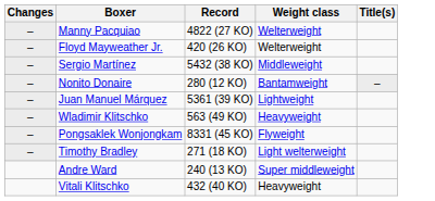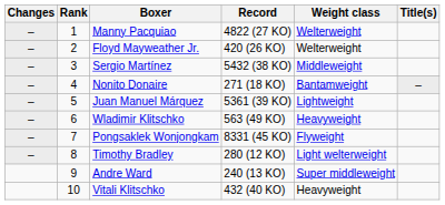 <table class="wikitable ">
 <tr>
 <th>Changes</th>
+<th>Rank</th>
 <th>Boxer</th>
 <th>Record</th>
 <th>Weight class</th>
 <th>Title(s)</th>
 </tr>
 <tr>
 <td align=center bgcolor=#ECECEC>–</td>
+<td align=center>1</td>
 <td><a href='#'>Manny Pacquiao</a></td>
 <td>4822 (27 KO)</td>
 <td><a href='#'>Welterweight</a></td>
 <td></td>
 </tr>
 <tr>
 <td align=center bgcolor=#ECECEC>–</td>
+<td align=center>2</td>
 <td><a href='#'>Floyd Mayweather Jr.</a></td>
 <td>420 (26 KO)</td>
 <td>Welterweight</td>
 <td></td>
 </tr>
 <tr>
 <td align=center bgcolor=#ECECEC>–</td>
+<td align=center>3</td>
 <td><a href='#'>Sergio Martínez</a></td>
 <td>5432 (38 KO)</td>
 <td><a href='#'>Middleweight</a></td>
 <td></td>
 </tr>
 <tr>
 <td align=center bgcolor=#ECECEC>–</td>
+<td align=center>4</td>
 <td><a href='#'>Nonito Donaire</a></td>
-<td>280 (12 KO)</td>
+<td>271 (18 KO)</td>
 <td><a href='#'>Bantamweight</a></td>
 <td align=center bgcolor=#ECECEC data-sort-value="Z">–</td>
 </tr>
 <tr>
 <td align=center bgcolor=#ECECEC>–</td>
+<td align=center>5</td>
 <td><a href='#'>Juan Manuel Márquez</a></td>
 <td>5361 (39 KO)</td>
 <td><a href='#'>Lightweight</a></td>
 <td></td>
 </tr>
 <tr>
 <td align=center bgcolor=#ECECEC>–</td>
+<td align=center>6</td>
 <td><a href='#'>Wladimir Klitschko</a></td>
 <td>563 (49 KO)</td>
 <td><a href='#'>Heavyweight</a></td>
 <td></td>
 </tr>
 <tr>
 <td align=center bgcolor=#ECECEC>–</td>
+<td align=center>7</td>
 <td><a href='#'>Pongsaklek Wonjongkam</a></td>
 <td>8331 (45 KO)</td>
 <td><a href='#'>Flyweight</a></td>
 <td></td>
 </tr>
 <tr>
 <td align=center bgcolor=#ECECEC>–</td>
+<td align=center>8</td>
 <td><a href='#'>Timothy Bradley</a></td>
-<td>271 (18 KO)</td>
+<td>280 (12 KO)</td>
 <td><a href='#'>Light welterweight</a></td>
 <td></td>
 </tr>
 <tr>
 <td align=center></td>
+<td align=center>9</td>
 <td><a href='#'>Andre Ward</a></td>
 <td>240 (13 KO)</td>
 <td><a href='#'>Super middleweight</a></td>
 <td></td>
 </tr>
 <tr>
 <td align=center></td>
+<td align=center>10</td>
 <td><a href='#'>Vitali Klitschko</a></td>
 <td>432 (40 KO)</td>
 <td>Heavyweight</td>
 <td></td>
 </tr>
 </table>
